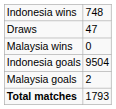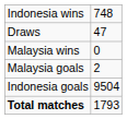 <table class="wikitable">
 <tr>
 <td>Indonesia wins</td>
 <td>748</td>
 </tr>
 <tr>
 <td>Draws</td>
 <td>47</td>
 </tr>
 <tr>
 <td>Malaysia wins</td>
 <td>0</td>
 </tr>
 <tr>
+<td>Malaysia goals</td>
+<td>2</td>
+</tr>
+<tr>
 <td>Indonesia goals</td>
 <td>9504</td>
-</tr>
-<tr>
-<td>Malaysia goals</td>
-<td>2</td>
 </tr>
 <tr>
 <td><strong>Total matches</strong></td>
 <td>1793</td>
 </tr>
 </table>
